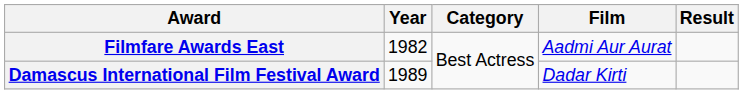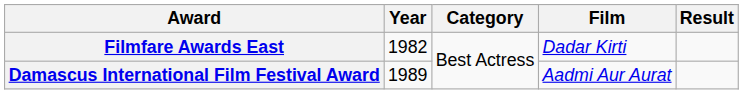 <table class="wikitable">
 <tr>
 <th>Award</th>
 <th>Year</th>
 <th>Category</th>
 <th>Film</th>
 <th>Result</th>
 </tr>
 <tr>
 <th scope="row"><a href='#'>Filmfare Awards East</a></th>
 <td>1982</td>
 <td rowspan="2">Best Actress</td>
-<td><em><a href='#'>Aadmi Aur Aurat</a></em></td>
+<td><em><a href='#'>Dadar Kirti</a></em></td>
 <td></td>
 </tr>
 <tr>
 <th scope="row"><a href='#'>Damascus International Film Festival Award</a></th>
 <td>1989</td>
-<td><em><a href='#'>Dadar Kirti</a></em></td>
+<td><em><a href='#'>Aadmi Aur Aurat</a></em></td>
 <td></td>
 </tr>
 </table>
